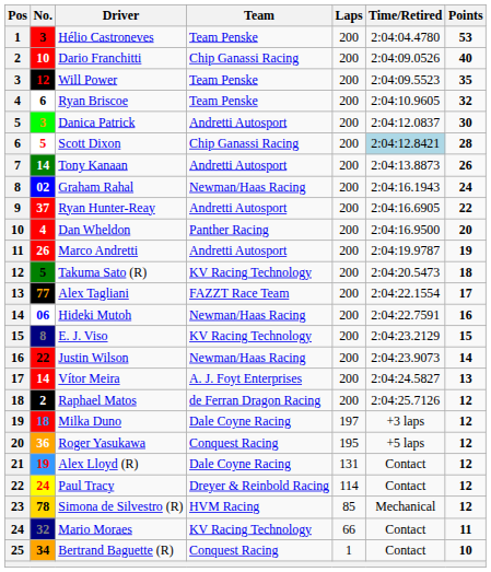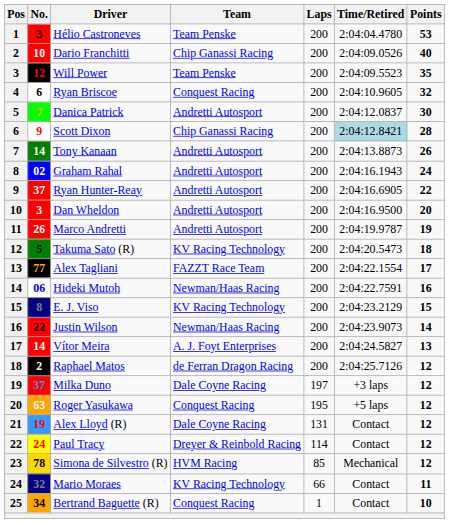 <table class="wikitable" style="font-size:95%;">
 <tr>
 <th>Pos</th>
 <th>No.</th>
 <th>Driver</th>
 <th>Team</th>
 <th>Laps</th>
 <th>Time/Retired</th>
 <th>Points</th>
 </tr>
 <tr>
 <th>1</th>
 <td style="background:red; color:black;" align="center"><strong>3</strong></td>
 <td> <a href='#'>Hélio Castroneves</a></td>
 <td><a href='#'>Team Penske</a></td>
 <td align=center>200</td>
 <td align=center>2:04:04.4780</td>
 <td align=center><strong>53</strong></td>
 </tr>
 <tr>
 <th>2</th>
 <td style="background:red; color:white;" align=center><strong>10</strong></td>
 <td> <a href='#'>Dario Franchitti</a></td>
 <td><a href='#'>Chip Ganassi Racing</a></td>
 <td align=center>200</td>
 <td align=center>2:04:09.0526</td>
 <td align=center><strong>40</strong></td>
 </tr>
 <tr>
 <th>3</th>
 <td style="background:black; color:red;" align="center"><strong>12</strong></td>
 <td> <a href='#'>Will Power</a></td>
 <td><a href='#'>Team Penske</a></td>
 <td align=center>200</td>
 <td align=center>2:04:09.5523</td>
 <td align=center><strong>35</strong></td>
 </tr>
 <tr>
 <th>4</th>
 <td style="background:white; color:black;" align="center"><strong>6</strong></td>
 <td> <a href='#'>Ryan Briscoe</a></td>
-<td><a href='#'>Team Penske</a></td>
+<td><a href='#'>Conquest Racing</a></td>
 <td align=center>200</td>
 <td align=center>2:04:10.9605</td>
 <td align=center><strong>32</strong></td>
 </tr>
 <tr>
 <th>5</th>
-<td style="background:lime; color:orange;" align="center"><strong>3</strong></td>
+<td style="background:lime; color:orange;" align="center"><strong>7</strong></td>
 <td> <a href='#'>Danica Patrick</a></td>
 <td><a href='#'>Andretti Autosport</a></td>
 <td align=center>200</td>
 <td align=center>2:04:12.0837</td>
 <td align=center><strong>30</strong></td>
 </tr>
 <tr>
 <th>6</th>
-<td style="background:white; color:red;" align="center"><strong>5</strong></td>
+<td style="background:white; color:red;" align="center"><strong>9</strong></td>
 <td> <a href='#'>Scott Dixon</a></td>
 <td><a href='#'>Chip Ganassi Racing</a></td>
 <td align=center>200</td>
 <td align=center style="background: lightblue;">2:04:12.8421</td>
 <td align=center><strong>28</strong></td>
 </tr>
 <tr>
 <th>7</th>
 <td style="background:green; color:white;" align="center"><strong>14</strong></td>
 <td> <a href='#'>Tony Kanaan</a></td>
 <td><a href='#'>Andretti Autosport</a></td>
 <td align=center>200</td>
 <td align=center>2:04:13.8873</td>
 <td align=center><strong>26</strong></td>
 </tr>
 <tr>
 <th>8</th>
 <td style="background:blue; color:white;" align="center"><strong>02</strong></td>
 <td> <a href='#'>Graham Rahal</a></td>
-<td><a href='#'>Newman/Haas Racing</a></td>
+<td><a href='#'>Andretti Autosport</a></td>
 <td align=center>200</td>
 <td align=center>2:04:16.1943</td>
 <td align=center><strong>24</strong></td>
 </tr>
 <tr>
 <th>9</th>
 <td style="background:red; color:white;" align="center"><strong>37</strong></td>
 <td> <a href='#'>Ryan Hunter-Reay</a></td>
 <td><a href='#'>Andretti Autosport</a></td>
 <td align=center>200</td>
 <td align=center>2:04:16.6905</td>
 <td align=center><strong>22</strong></td>
 </tr>
 <tr>
 <th>10</th>
-<td style="background:red; color:white;" align="center"><strong>4</strong></td>
+<td style="background:red; color:white;" align="center"><strong>3</strong></td>
 <td> <a href='#'>Dan Wheldon</a></td>
-<td><a href='#'>Panther Racing</a></td>
+<td><a href='#'>Andretti Autosport</a></td>
 <td align=center>200</td>
 <td align=center>2:04:16.9500</td>
 <td align=center><strong>20</strong></td>
 </tr>
 <tr>
 <th>11</th>
 <td style="background:red; color:white;" align="center"><strong>26</strong></td>
 <td> <a href='#'>Marco Andretti</a></td>
 <td><a href='#'>Andretti Autosport</a></td>
 <td align=center>200</td>
 <td align=center>2:04:19.9787</td>
 <td align=center><strong>19</strong></td>
 </tr>
 <tr>
 <th>12</th>
 <td style="background:green; color:black;" align=center><strong>5</strong></td>
 <td> <a href='#'>Takuma Sato</a> (R)</td>
 <td><a href='#'>KV Racing Technology</a></td>
 <td align=center>200</td>
 <td align=center>2:04:20.5473</td>
 <td align=center><strong>18</strong></td>
 </tr>
 <tr>
 <th>13</th>
 <td style="background:black; color:orange;" align=center><strong>77</strong></td>
 <td> <a href='#'>Alex Tagliani</a></td>
 <td><a href='#'>FAZZT Race Team</a></td>
 <td align=center>200</td>
 <td align=center>2:04:22.1554</td>
 <td align=center><strong>17</strong></td>
 </tr>
 <tr>
 <th>14</th>
 <td style="background:white; color:blue;" align="center"><strong>06</strong></td>
 <td> <a href='#'>Hideki Mutoh</a></td>
 <td><a href='#'>Newman/Haas Racing</a></td>
 <td align=center>200</td>
 <td align=center>2:04:22.7591</td>
 <td align=center><strong>16</strong></td>
 </tr>
 <tr>
 <th>15</th>
 <td style="background:navy; color:gray;" align=center><strong>8</strong></td>
 <td> <a href='#'>E. J. Viso</a></td>
 <td><a href='#'>KV Racing Technology</a></td>
 <td align=center>200</td>
 <td align=center>2:04:23.2129</td>
 <td align=center><strong>15</strong></td>
 </tr>
 <tr>
 <th>16</th>
 <td style="background:red; color:black;" align=center><strong>22</strong></td>
 <td> <a href='#'>Justin Wilson</a></td>
 <td><a href='#'>Newman/Haas Racing</a></td>
 <td align=center>200</td>
 <td align=center>2:04:23.9073</td>
 <td align=center><strong>14</strong></td>
 </tr>
 <tr>
 <th>17</th>
 <td style="background:red; color:white;" align=center><strong>14</strong></td>
 <td> <a href='#'>Vítor Meira</a></td>
 <td><a href='#'>A. J. Foyt Enterprises</a></td>
 <td align=center>200</td>
 <td align=center>2:04:24.5827</td>
 <td align=center><strong>13</strong></td>
 </tr>
 <tr>
 <th>18</th>
 <td style="background:black; color:white;" align=center><strong>2</strong></td>
 <td> <a href='#'>Raphael Matos</a></td>
 <td><a href='#'>de Ferran Dragon Racing</a></td>
 <td align=center>200</td>
 <td align=center>2:04:25.7126</td>
 <td align=center><strong>12</strong></td>
 </tr>
 <tr>
 <th>19</th>
-<td style="background:red; color:#3399FF;" align="center"><strong>18</strong></td>
+<td style="background:red; color:#3399FF;" align="center"><strong>37</strong></td>
 <td> <a href='#'>Milka Duno</a></td>
 <td><a href='#'>Dale Coyne Racing</a></td>
 <td align=center>197</td>
 <td align=center>+3 laps</td>
 <td align=center><strong>12</strong></td>
 </tr>
 <tr>
 <th>20</th>
-<td style="background:orange; color:white;" align="center"><strong>36</strong></td>
+<td style="background:orange; color:white;" align="center"><strong>63</strong></td>
 <td> <a href='#'>Roger Yasukawa</a></td>
 <td><a href='#'>Conquest Racing</a></td>
 <td align=center>195</td>
 <td align=center>+5 laps</td>
 <td align=center><strong>12</strong></td>
 </tr>
 <tr>
 <th>21</th>
 <td style="background:#3399FF; color:red;" align="center"><strong>19</strong></td>
 <td> <a href='#'>Alex Lloyd</a> (R)</td>
 <td><a href='#'>Dale Coyne Racing</a></td>
 <td align=center>131</td>
 <td align=center>Contact</td>
 <td align=center><strong>12</strong></td>
 </tr>
 <tr>
 <th>22</th>
 <td style="background:yellow; color:red;" align=center><strong>24</strong></td>
 <td> <a href='#'>Paul Tracy</a></td>
 <td><a href='#'>Dreyer & Reinbold Racing</a></td>
 <td align=center>114</td>
 <td align=center>Contact</td>
 <td align=center><strong>12</strong></td>
 </tr>
 <tr>
 <th>23</th>
 <td style="background:gold; color:black;" align=center><strong>78</strong></td>
 <td> <a href='#'>Simona de Silvestro</a> (R)</td>
 <td><a href='#'>HVM Racing</a></td>
 <td align=center>85</td>
 <td align=center>Mechanical</td>
 <td align=center><strong>12</strong></td>
 </tr>
 <tr>
 <th>24</th>
 <td style="background:navy; color:gray;" align=center><strong>32</strong></td>
 <td> <a href='#'>Mario Moraes</a></td>
 <td><a href='#'>KV Racing Technology</a></td>
 <td align=center>66</td>
 <td align=center>Contact</td>
 <td align=center><strong>11</strong></td>
 </tr>
 <tr>
 <th>25</th>
 <td style="background:orange; color:black;" align="center"><strong>34</strong></td>
 <td> <a href='#'>Bertrand Baguette</a> (R)</td>
 <td><a href='#'>Conquest Racing</a></td>
 <td align=center>1</td>
 <td align=center>Contact</td>
 <td align=center><strong>10</strong></td>
 </tr>
 <tr>
 <th colspan=9></th>
 </tr>
 </table>
